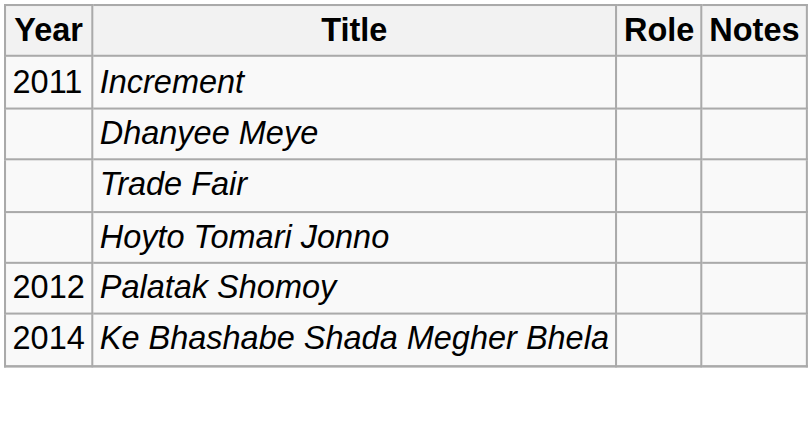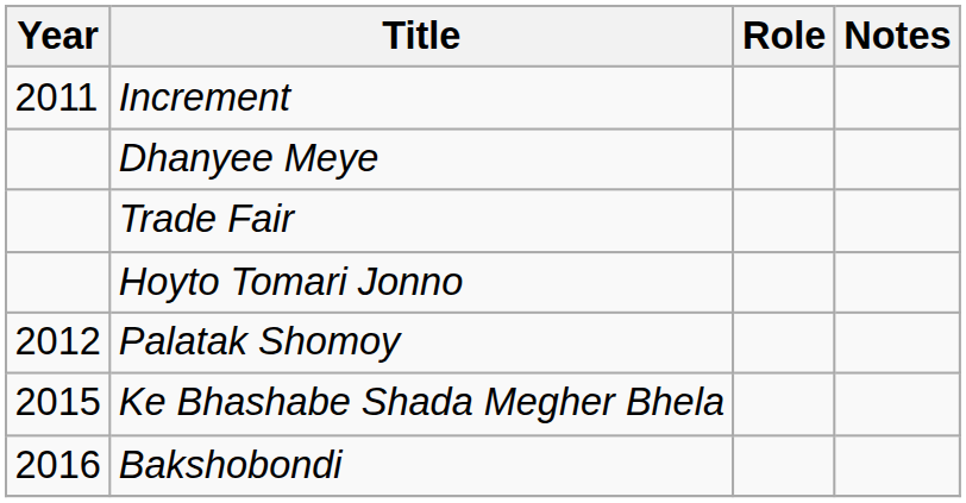 <table class="wikitable sortable plainrowheaders">
 <tr style="text-align:center;">
 <th scope="col">Year</th>
 <th scope="col">Title</th>
 <th scope="col">Role</th>
 <th class="unsortable" scope="col">Notes</th>
 </tr>
 <tr>
 <td>2011</td>
 <td><em>Increment</em></td>
 <td></td>
 <td></td>
 </tr>
 <tr>
 <td></td>
 <td><em>Dhanyee Meye</em></td>
 <td></td>
 <td></td>
 </tr>
 <tr>
 <td></td>
 <td><em>Trade Fair</em></td>
 <td></td>
 <td></td>
 </tr>
 <tr>
 <td></td>
 <td><em>Hoyto Tomari Jonno</em></td>
 <td></td>
 <td></td>
 </tr>
 <tr>
 <td>2012</td>
 <td><em>Palatak Shomoy</em></td>
 <td></td>
 <td></td>
 </tr>
 <tr>
-<td>2014</td>
+<td>2015</td>
 <td><em>Ke Bhashabe Shada Megher Bhela</em></td>
+<td></td>
+<td></td>
+</tr>
+<tr>
+<td>2016</td>
+<td><em>Bakshobondi</em></td>
 <td></td>
 <td></td>
 </tr>
 <tr>
 </tr>
 </table>
